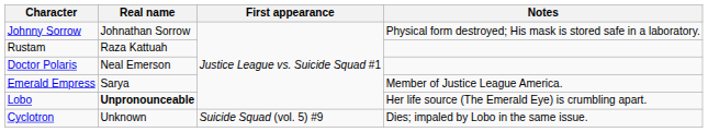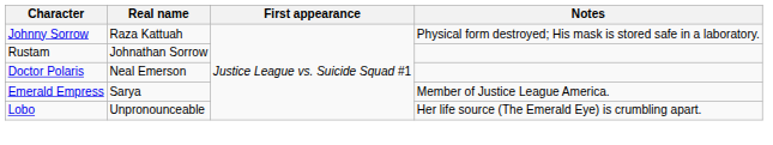 <table class="wikitable">
 <tr>
 <th>Character</th>
 <th>Real name</th>
 <th>First appearance</th>
 <th>Notes</th>
 </tr>
 <tr>
 <td><a href='#'>Johnny Sorrow</a></td>
-<td>Johnathan Sorrow</td>
+<td>Raza Kattuah</td>
 <td rowspan="5"><em>Justice League vs. Suicide Squad</em> #1</td>
 <td>Physical form destroyed; His mask is stored safe in a laboratory.</td>
 </tr>
 <tr>
 <td>Rustam</td>
-<td>Raza Kattuah</td>
+<td>Johnathan Sorrow</td>
 <td></td>
 </tr>
 <tr>
 <td><a href='#'>Doctor Polaris</a></td>
 <td>Neal Emerson</td>
 <td></td>
 </tr>
 <tr>
 <td><a href='#'>Emerald Empress</a></td>
 <td>Sarya</td>
 <td>Member of Justice League America.</td>
 </tr>
 <tr>
 <td><a href='#'>Lobo</a></td>
-<td><strong>Unpronounceable</strong></td>
+<td>Unpronounceable</td>
 <td>Her life source (The Emerald Eye) is crumbling apart.</td>
 </tr>
-<tr>
-<td><a href='#'>Cyclotron</a></td>
-<td>Unknown</td>
-<td rowspan="1"><em>Suicide Squad</em> (vol. 5) #9</td>
-<td>Dies; impaled by Lobo in the same issue.</td>
-</tr>
 </table>
